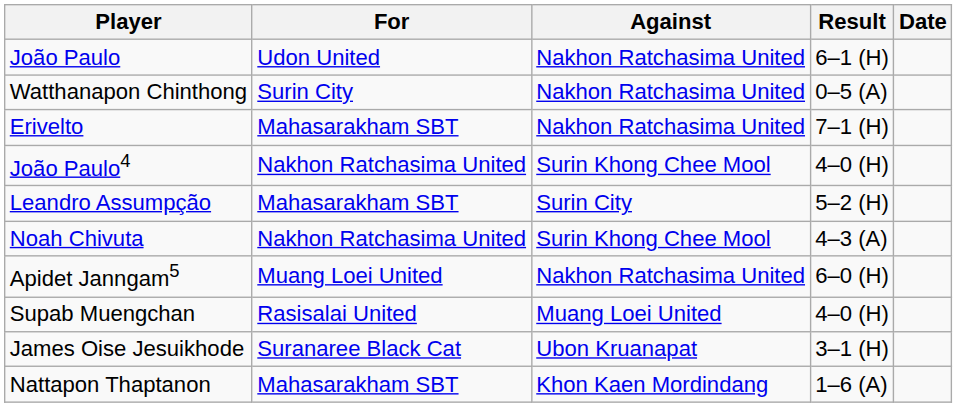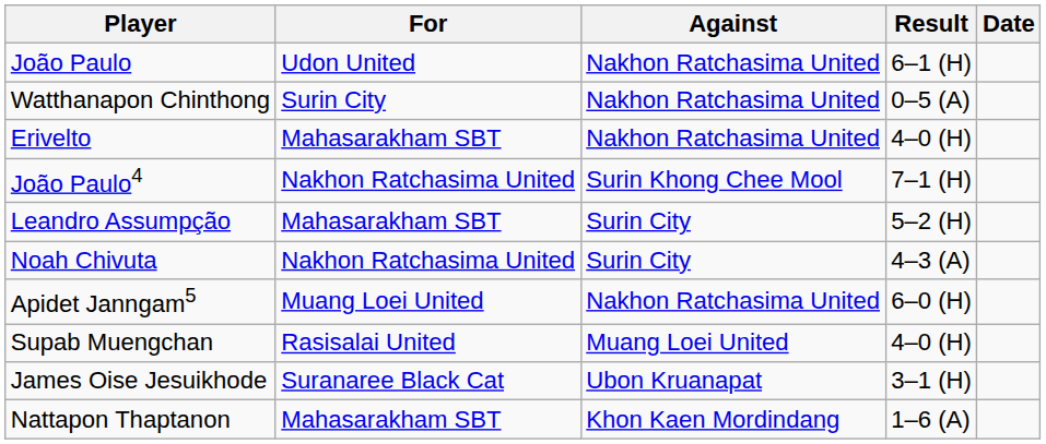 <table class="wikitable">
 <tr>
 <th>Player</th>
 <th>For</th>
 <th>Against</th>
 <th>Result</th>
 <th>Date</th>
 </tr>
 <tr>
 <td> <a href='#'>João Paulo</a></td>
 <td><a href='#'>Udon United</a></td>
 <td><a href='#'>Nakhon Ratchasima United</a></td>
 <td>6–1 (H)</td>
 <td></td>
 </tr>
 <tr>
 <td> Watthanapon Chinthong</td>
 <td><a href='#'>Surin City</a></td>
 <td><a href='#'>Nakhon Ratchasima United</a></td>
 <td>0–5 (A)</td>
 <td></td>
 </tr>
 <tr>
 <td> <a href='#'>Erivelto</a></td>
 <td><a href='#'>Mahasarakham SBT</a></td>
 <td><a href='#'>Nakhon Ratchasima United</a></td>
-<td>7–1 (H)</td>
+<td>4–0 (H)</td>
 <td></td>
 </tr>
 <tr>
 <td> <a href='#'>João Paulo</a><sup>4</sup></td>
 <td><a href='#'>Nakhon Ratchasima United</a></td>
 <td><a href='#'>Surin Khong Chee Mool</a></td>
-<td>4–0 (H)</td>
+<td>7–1 (H)</td>
 <td></td>
 </tr>
 <tr>
 <td> <a href='#'>Leandro Assumpção</a></td>
 <td><a href='#'>Mahasarakham SBT</a></td>
 <td><a href='#'>Surin City</a></td>
 <td>5–2 (H)</td>
 <td></td>
 </tr>
 <tr>
 <td> <a href='#'>Noah Chivuta</a></td>
 <td><a href='#'>Nakhon Ratchasima United</a></td>
-<td><a href='#'>Surin Khong Chee Mool</a></td>
+<td><a href='#'>Surin City</a></td>
 <td>4–3 (A)</td>
 <td></td>
 </tr>
 <tr>
 <td> Apidet Janngam<sup>5</sup></td>
 <td><a href='#'>Muang Loei United</a></td>
 <td><a href='#'>Nakhon Ratchasima United</a></td>
 <td>6–0 (H)</td>
 <td></td>
 </tr>
 <tr>
 <td> Supab Muengchan</td>
 <td><a href='#'>Rasisalai United</a></td>
 <td><a href='#'>Muang Loei United</a></td>
 <td>4–0 (H)</td>
 <td></td>
 </tr>
 <tr>
 <td> James Oise Jesuikhode</td>
 <td><a href='#'>Suranaree Black Cat</a></td>
 <td><a href='#'>Ubon Kruanapat</a></td>
 <td>3–1 (H)</td>
 <td></td>
 </tr>
 <tr>
 <td> Nattapon Thaptanon</td>
 <td><a href='#'>Mahasarakham SBT</a></td>
 <td><a href='#'>Khon Kaen Mordindang</a></td>
 <td>1–6 (A)</td>
 <td></td>
 </tr>
 </table>
